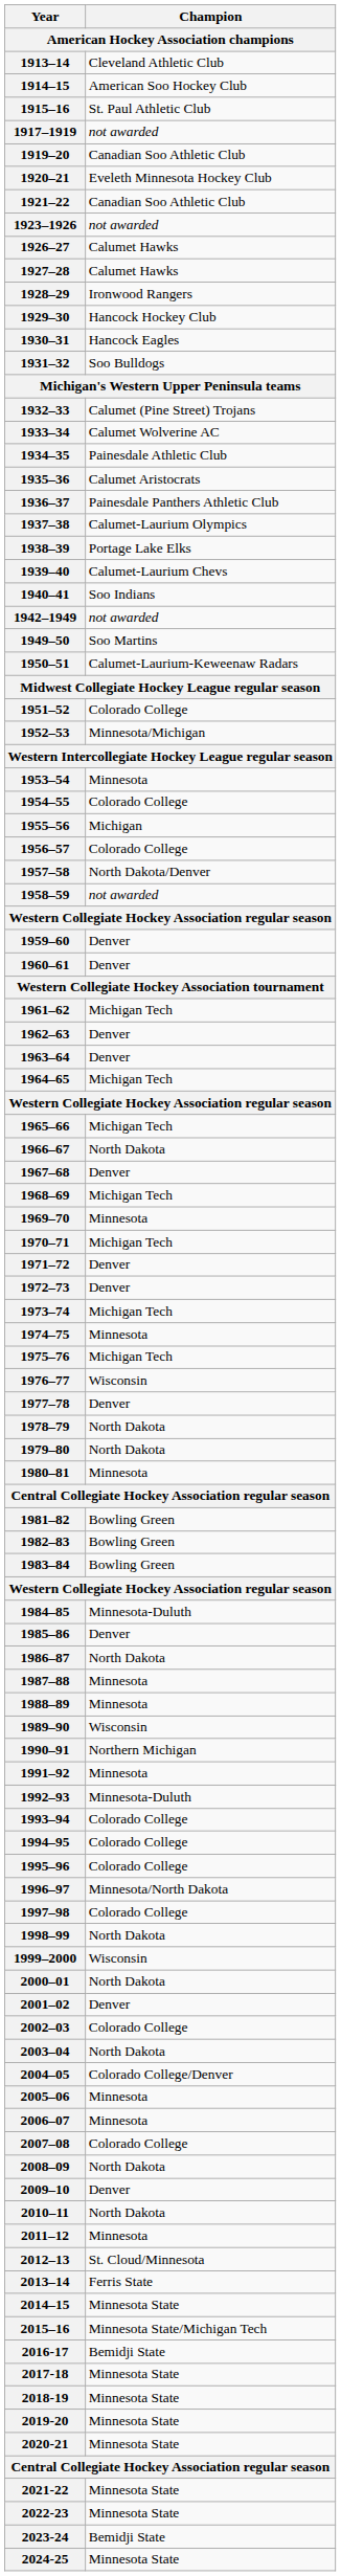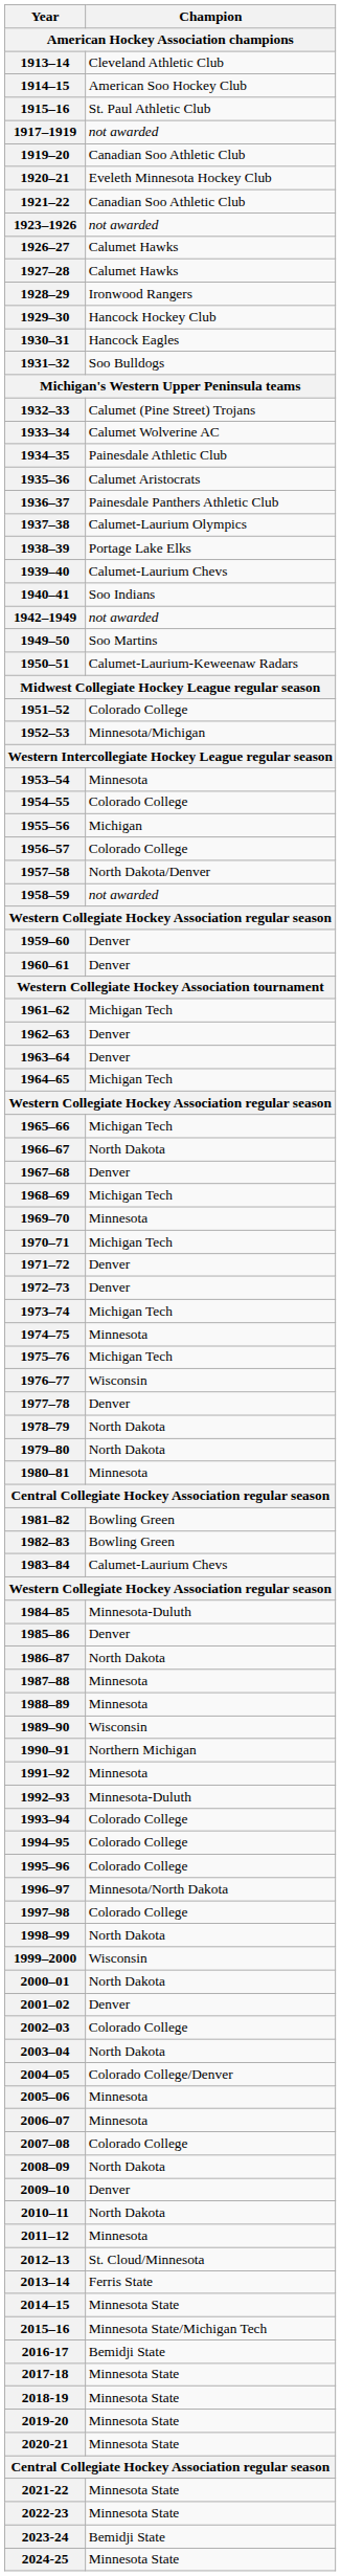 <table class="wikitable" style="font-size:90%;">
 <tr>
 <th>Year</th>
 <th>Champion</th>
 </tr>
 <tr>
 <th colspan=2>American Hockey Association champions</th>
 </tr>
 <tr>
 <th>1913–14</th>
 <td>Cleveland Athletic Club</td>
 </tr>
 <tr>
 <th>1914–15</th>
 <td>American Soo Hockey Club</td>
 </tr>
 <tr>
 <th>1915–16</th>
 <td>St. Paul Athletic Club</td>
 </tr>
 <tr>
 <th>1917–1919</th>
 <td><em>not awarded</em></td>
 </tr>
 <tr>
 <th>1919–20</th>
 <td>Canadian Soo Athletic Club</td>
 </tr>
 <tr>
 <th>1920–21</th>
 <td>Eveleth Minnesota Hockey Club</td>
 </tr>
 <tr>
 <th>1921–22</th>
 <td>Canadian Soo Athletic Club</td>
 </tr>
 <tr>
 <th>1923–1926</th>
 <td><em>not awarded</em></td>
 </tr>
 <tr>
 <th>1926–27</th>
 <td>Calumet Hawks</td>
 </tr>
 <tr>
 <th>1927–28</th>
 <td>Calumet Hawks</td>
 </tr>
 <tr>
 <th>1928–29</th>
 <td>Ironwood Rangers</td>
 </tr>
 <tr>
 <th>1929–30</th>
 <td>Hancock Hockey Club</td>
 </tr>
 <tr>
 <th>1930–31</th>
 <td>Hancock Eagles</td>
 </tr>
 <tr>
 <th>1931–32</th>
 <td>Soo Bulldogs</td>
 </tr>
 <tr>
 <th colspan=2>Michigan's Western Upper Peninsula teams</th>
 </tr>
 <tr>
 <th>1932–33</th>
 <td>Calumet (Pine Street) Trojans</td>
 </tr>
 <tr>
 <th>1933–34</th>
 <td>Calumet Wolverine AC</td>
 </tr>
 <tr>
 <th>1934–35</th>
 <td>Painesdale Athletic Club</td>
 </tr>
 <tr>
 <th>1935–36</th>
 <td>Calumet Aristocrats</td>
 </tr>
 <tr>
 <th>1936–37</th>
 <td>Painesdale Panthers Athletic Club</td>
 </tr>
 <tr>
 <th>1937–38</th>
 <td>Calumet-Laurium Olympics</td>
 </tr>
 <tr>
 <th>1938–39</th>
 <td>Portage Lake Elks</td>
 </tr>
 <tr>
 <th>1939–40</th>
 <td>Calumet-Laurium Chevs</td>
 </tr>
 <tr>
 <th>1940–41</th>
 <td>Soo Indians</td>
 </tr>
 <tr>
 <th>1942–1949</th>
 <td><em>not awarded</em></td>
 </tr>
 <tr>
 <th>1949–50</th>
 <td>Soo Martins</td>
 </tr>
 <tr>
 <th>1950–51</th>
 <td>Calumet-Laurium-Keweenaw Radars</td>
 </tr>
 <tr>
 <th colspan=2>Midwest Collegiate Hockey League regular season</th>
 </tr>
 <tr>
 <th>1951–52</th>
 <td>Colorado College</td>
 </tr>
 <tr>
 <th>1952–53</th>
 <td>Minnesota/Michigan</td>
 </tr>
 <tr>
 <th colspan=2>Western Intercollegiate Hockey League regular season</th>
 </tr>
 <tr>
 <th>1953–54</th>
 <td>Minnesota</td>
 </tr>
 <tr>
 <th>1954–55</th>
 <td>Colorado College</td>
 </tr>
 <tr>
 <th>1955–56</th>
 <td>Michigan</td>
 </tr>
 <tr>
 <th>1956–57</th>
 <td>Colorado College</td>
 </tr>
 <tr>
 <th>1957–58</th>
 <td>North Dakota/Denver</td>
 </tr>
 <tr>
 <th>1958–59</th>
 <td><em>not awarded</em></td>
 </tr>
 <tr>
 <th colspan=2>Western Collegiate Hockey Association regular season</th>
 </tr>
 <tr>
 <th>1959–60</th>
 <td>Denver</td>
 </tr>
 <tr>
 <th>1960–61</th>
 <td>Denver</td>
 </tr>
 <tr>
 <th colspan=2>Western Collegiate Hockey Association tournament</th>
 </tr>
 <tr>
 <th>1961–62</th>
 <td>Michigan Tech</td>
 </tr>
 <tr>
 <th>1962–63</th>
 <td>Denver</td>
 </tr>
 <tr>
 <th>1963–64</th>
 <td>Denver</td>
 </tr>
 <tr>
 <th>1964–65</th>
 <td>Michigan Tech</td>
 </tr>
 <tr>
 <th colspan=2>Western Collegiate Hockey Association regular season</th>
 </tr>
 <tr>
 <th>1965–66</th>
 <td>Michigan Tech</td>
 </tr>
 <tr>
 <th>1966–67</th>
 <td>North Dakota</td>
 </tr>
 <tr>
 <th>1967–68</th>
 <td>Denver</td>
 </tr>
 <tr>
 <th>1968–69</th>
 <td>Michigan Tech</td>
 </tr>
 <tr>
 <th>1969–70</th>
 <td>Minnesota</td>
 </tr>
 <tr>
 <th>1970–71</th>
 <td>Michigan Tech</td>
 </tr>
 <tr>
 <th>1971–72</th>
 <td>Denver</td>
 </tr>
 <tr>
 <th>1972–73</th>
 <td>Denver</td>
 </tr>
 <tr>
 <th>1973–74</th>
 <td>Michigan Tech</td>
 </tr>
 <tr>
 <th>1974–75</th>
 <td>Minnesota</td>
 </tr>
 <tr>
 <th>1975–76</th>
 <td>Michigan Tech</td>
 </tr>
 <tr>
 <th>1976–77</th>
 <td>Wisconsin</td>
 </tr>
 <tr>
 <th>1977–78</th>
 <td>Denver</td>
 </tr>
 <tr>
 <th>1978–79</th>
 <td>North Dakota</td>
 </tr>
 <tr>
 <th>1979–80</th>
 <td>North Dakota</td>
 </tr>
 <tr>
 <th>1980–81</th>
 <td>Minnesota</td>
 </tr>
 <tr>
 <th colspan=2>Central Collegiate Hockey Association regular season</th>
 </tr>
 <tr>
 <th>1981–82</th>
 <td>Bowling Green</td>
 </tr>
 <tr>
 <th>1982–83</th>
 <td>Bowling Green</td>
 </tr>
 <tr>
 <th>1983–84</th>
-<td>Bowling Green</td>
+<td>Calumet-Laurium Chevs</td>
 </tr>
 <tr>
 <th colspan=2>Western Collegiate Hockey Association regular season</th>
 </tr>
 <tr>
 <th>1984–85</th>
 <td>Minnesota-Duluth</td>
 </tr>
 <tr>
 <th>1985–86</th>
 <td>Denver</td>
 </tr>
 <tr>
 <th>1986–87</th>
 <td>North Dakota</td>
 </tr>
 <tr>
 <th>1987–88</th>
 <td>Minnesota</td>
 </tr>
 <tr>
 <th>1988–89</th>
 <td>Minnesota</td>
 </tr>
 <tr>
 <th>1989–90</th>
 <td>Wisconsin</td>
 </tr>
 <tr>
 <th>1990–91</th>
 <td>Northern Michigan</td>
 </tr>
 <tr>
 <th>1991–92</th>
 <td>Minnesota</td>
 </tr>
 <tr>
 <th>1992–93</th>
 <td>Minnesota-Duluth</td>
 </tr>
 <tr>
 <th>1993–94</th>
 <td>Colorado College</td>
 </tr>
 <tr>
 <th>1994–95</th>
 <td>Colorado College</td>
 </tr>
 <tr>
 <th>1995–96</th>
 <td>Colorado College</td>
 </tr>
 <tr>
 <th>1996–97</th>
 <td>Minnesota/North Dakota</td>
 </tr>
 <tr>
 <th>1997–98</th>
 <td>Colorado College</td>
 </tr>
 <tr>
 <th>1998–99</th>
 <td>North Dakota</td>
 </tr>
 <tr>
 <th>1999–2000</th>
 <td>Wisconsin</td>
 </tr>
 <tr>
 <th>2000–01</th>
 <td>North Dakota</td>
 </tr>
 <tr>
 <th>2001–02</th>
 <td>Denver</td>
 </tr>
 <tr>
 <th>2002–03</th>
 <td>Colorado College</td>
 </tr>
 <tr>
 <th>2003–04</th>
 <td>North Dakota</td>
 </tr>
 <tr>
 <th>2004–05</th>
 <td>Colorado College/Denver</td>
 </tr>
 <tr>
 <th>2005–06</th>
 <td>Minnesota</td>
 </tr>
 <tr>
 <th>2006–07</th>
 <td>Minnesota</td>
 </tr>
 <tr>
 <th>2007–08</th>
 <td>Colorado College</td>
 </tr>
 <tr>
 <th>2008–09</th>
 <td>North Dakota</td>
 </tr>
 <tr>
 <th>2009–10</th>
 <td>Denver</td>
 </tr>
 <tr>
 <th>2010–11</th>
 <td>North Dakota</td>
 </tr>
 <tr>
 <th>2011–12</th>
 <td>Minnesota</td>
 </tr>
 <tr>
 <th>2012–13</th>
 <td>St. Cloud/Minnesota</td>
 </tr>
 <tr>
 <th>2013–14</th>
 <td>Ferris State</td>
 </tr>
 <tr>
 <th>2014–15</th>
 <td>Minnesota State</td>
 </tr>
 <tr>
 <th>2015–16</th>
 <td>Minnesota State/Michigan Tech</td>
 </tr>
 <tr>
 <th>2016-17</th>
 <td>Bemidji State</td>
 </tr>
 <tr>
 <th>2017-18</th>
 <td>Minnesota State</td>
 </tr>
 <tr>
 <th>2018-19</th>
 <td>Minnesota State</td>
 </tr>
 <tr>
 <th>2019-20</th>
 <td>Minnesota State</td>
 </tr>
 <tr>
 <th>2020-21</th>
 <td>Minnesota State</td>
 </tr>
 <tr>
 <th colspan=2>Central Collegiate Hockey Association regular season</th>
 </tr>
 <tr>
 <th>2021-22</th>
 <td>Minnesota State</td>
 </tr>
 <tr>
 <th>2022-23</th>
 <td>Minnesota State</td>
 </tr>
 <tr>
 <th>2023-24</th>
 <td>Bemidji State</td>
 </tr>
 <tr>
 <th>2024-25</th>
 <td>Minnesota State</td>
 </tr>
 </table>
